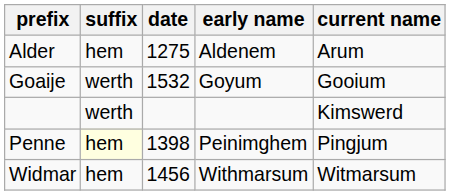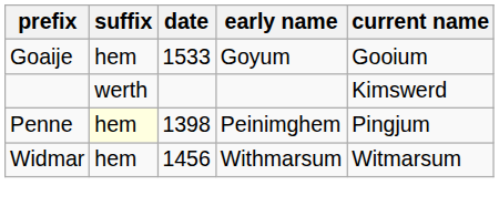 <table class="wikitable">
 <tr>
 <th>prefix</th>
 <th>suffix</th>
 <th>date</th>
 <th>early name</th>
 <th>current name</th>
 </tr>
 <tr>
-<td>Alder</td>
+<td>Goaije</td>
 <td>hem</td>
-<td>1275</td>
-<td>Aldenem</td>
-<td>Arum</td>
-</tr>
-<tr>
-<td>Goaije</td>
-<td>werth</td>
-<td>1532</td>
+<td>1533</td>
 <td>Goyum</td>
 <td>Gooium</td>
 </tr>
 <tr>
 <td></td>
 <td>werth</td>
 <td></td>
 <td></td>
 <td>Kimswerd</td>
 </tr>
 <tr>
 <td>Penne</td>
 <td style="background: lightyellow;">hem</td>
 <td>1398</td>
 <td>Peinimghem</td>
 <td>Pingjum</td>
 </tr>
 <tr>
 <td>Widmar</td>
 <td>hem</td>
 <td>1456</td>
 <td>Withmarsum</td>
 <td>Witmarsum</td>
 </tr>
 </table>
